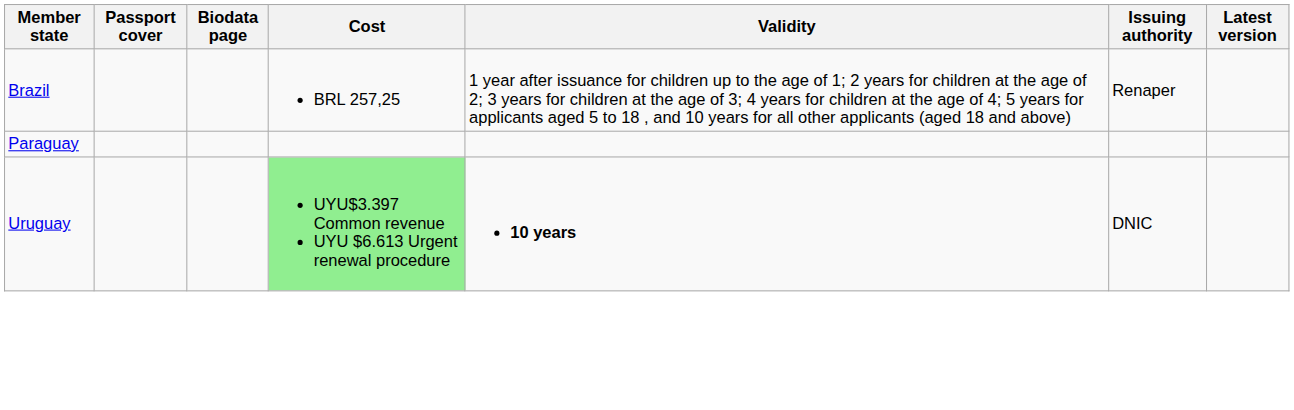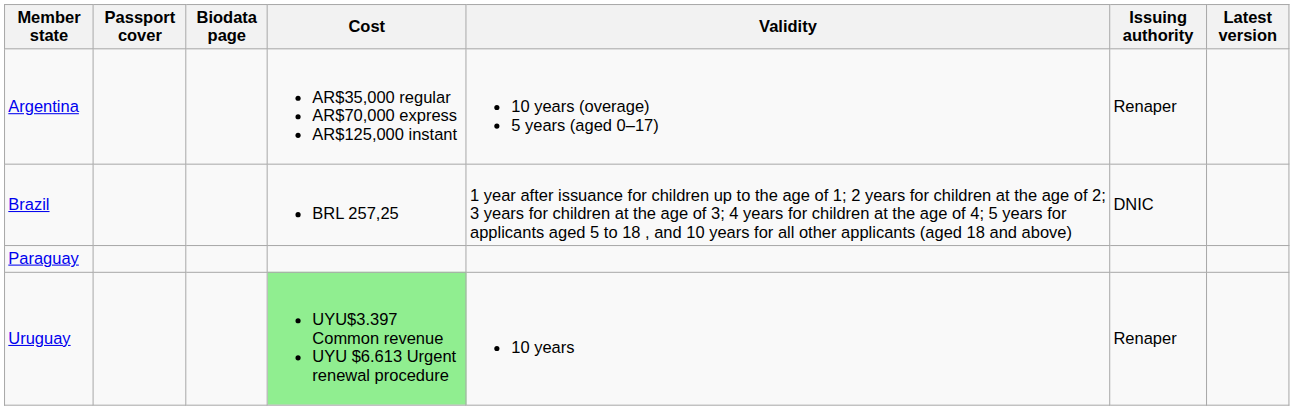 <table class="wikitable sortable">
 <tr>
 <th>Member state</th>
 <th class="unsortable">Passport cover</th>
 <th class="unsortable">Biodata page</th>
 <th data-sort-type="number">Cost</th>
 <th data-sort-type="number">Validity</th>
 <th class="unsortable">Issuing authority</th>
 <th>Latest version</th>
 </tr>
 <tr>
+<td> <a href='#'>Argentina</a></td>
+<td></td>
+<td></td>
+<td data-sort-value=75.90><br><ul><li>AR$35,000 regular</li><li>AR$70,000 express</li><li>AR$125,000 instant</li></ul></td>
+<td data-sort-value=10><br><ul><li>10 years (overage)</li><li>5 years (aged 0–17)</li></ul></td>
+<td>Renaper</td>
+<td></td>
+</tr>
+<tr>
 <td> <a href='#'>Brazil</a></td>
 <td></td>
 <td></td>
 <td data-sort-value=75.90><br><ul><li>BRL 257,25</li></ul></td>
 <td data-sort-value=10><br>1 year after issuance for children up to the age of 1; 2 years for children at the age of 2; 3 years for children at the age of 3; 4 years for children at the age of 4; 5 years for applicants aged 5 to 18 , and 10 years for all other applicants (aged 18 and above)</td>
-<td>Renaper</td>
+<td>DNIC</td>
 <td></td>
 </tr>
 <tr>
 <td> <a href='#'>Paraguay</a></td>
 <td></td>
 <td></td>
 <td></td>
 <td></td>
 <td></td>
 <td></td>
 </tr>
 <tr>
 <td> <a href='#'>Uruguay</a></td>
 <td></td>
 <td></td>
 <td data-sort-value=75.90 style="background: lightgreen;"><br><ul><li>UYU$3.397 Common revenue</li><li>UYU $6.613 Urgent renewal procedure</li></ul></td>
-<td data-sort-value=10><strong><br><ul><li>10 years</li></ul></strong></td>
-<td>DNIC</td>
+<td data-sort-value=10><br><ul><li>10 years</li></ul></td>
+<td>Renaper</td>
 <td></td>
 </tr>
 </table>
